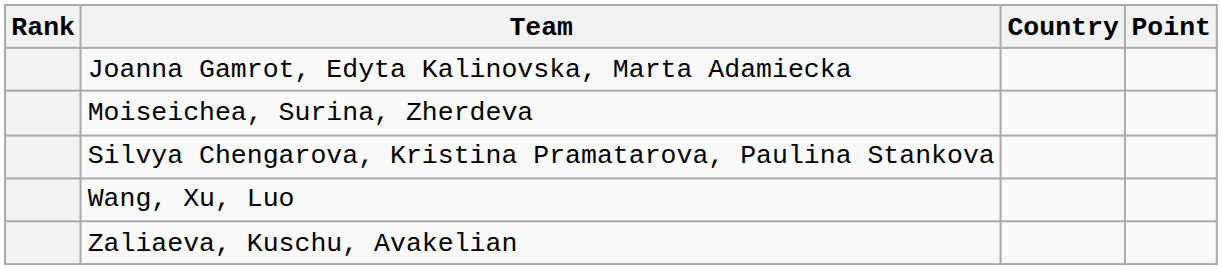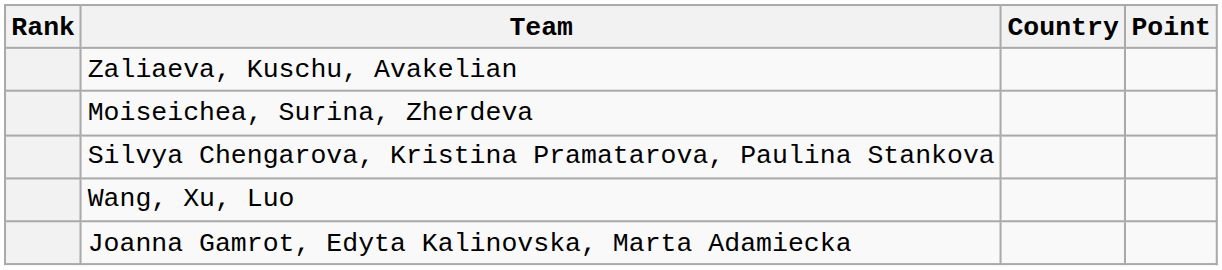 <table class="wikitable sortable">
 <tr>
 <th>Rank</th>
 <th>Team</th>
 <th>Country</th>
 <th>Point</th>
 </tr>
 <tr>
 <th></th>
-<td>Joanna Gamrot, Edyta Kalinovska, Marta Adamiecka</td>
+<td>Zaliaeva, Kuschu, Avakelian</td>
 <td></td>
 <td></td>
 </tr>
 <tr>
 <th></th>
 <td>Moiseichea, Surina, Zherdeva</td>
 <td></td>
 <td></td>
 </tr>
 <tr>
 <th></th>
 <td>Silvya Chengarova, Kristina Pramatarova, Paulina Stankova</td>
 <td></td>
 <td></td>
 </tr>
 <tr>
 <th></th>
 <td>Wang, Xu, Luo</td>
 <td></td>
 <td></td>
 </tr>
 <tr>
 <th></th>
-<td>Zaliaeva, Kuschu, Avakelian</td>
+<td>Joanna Gamrot, Edyta Kalinovska, Marta Adamiecka</td>
 <td></td>
 <td></td>
 </tr>
 </table>
